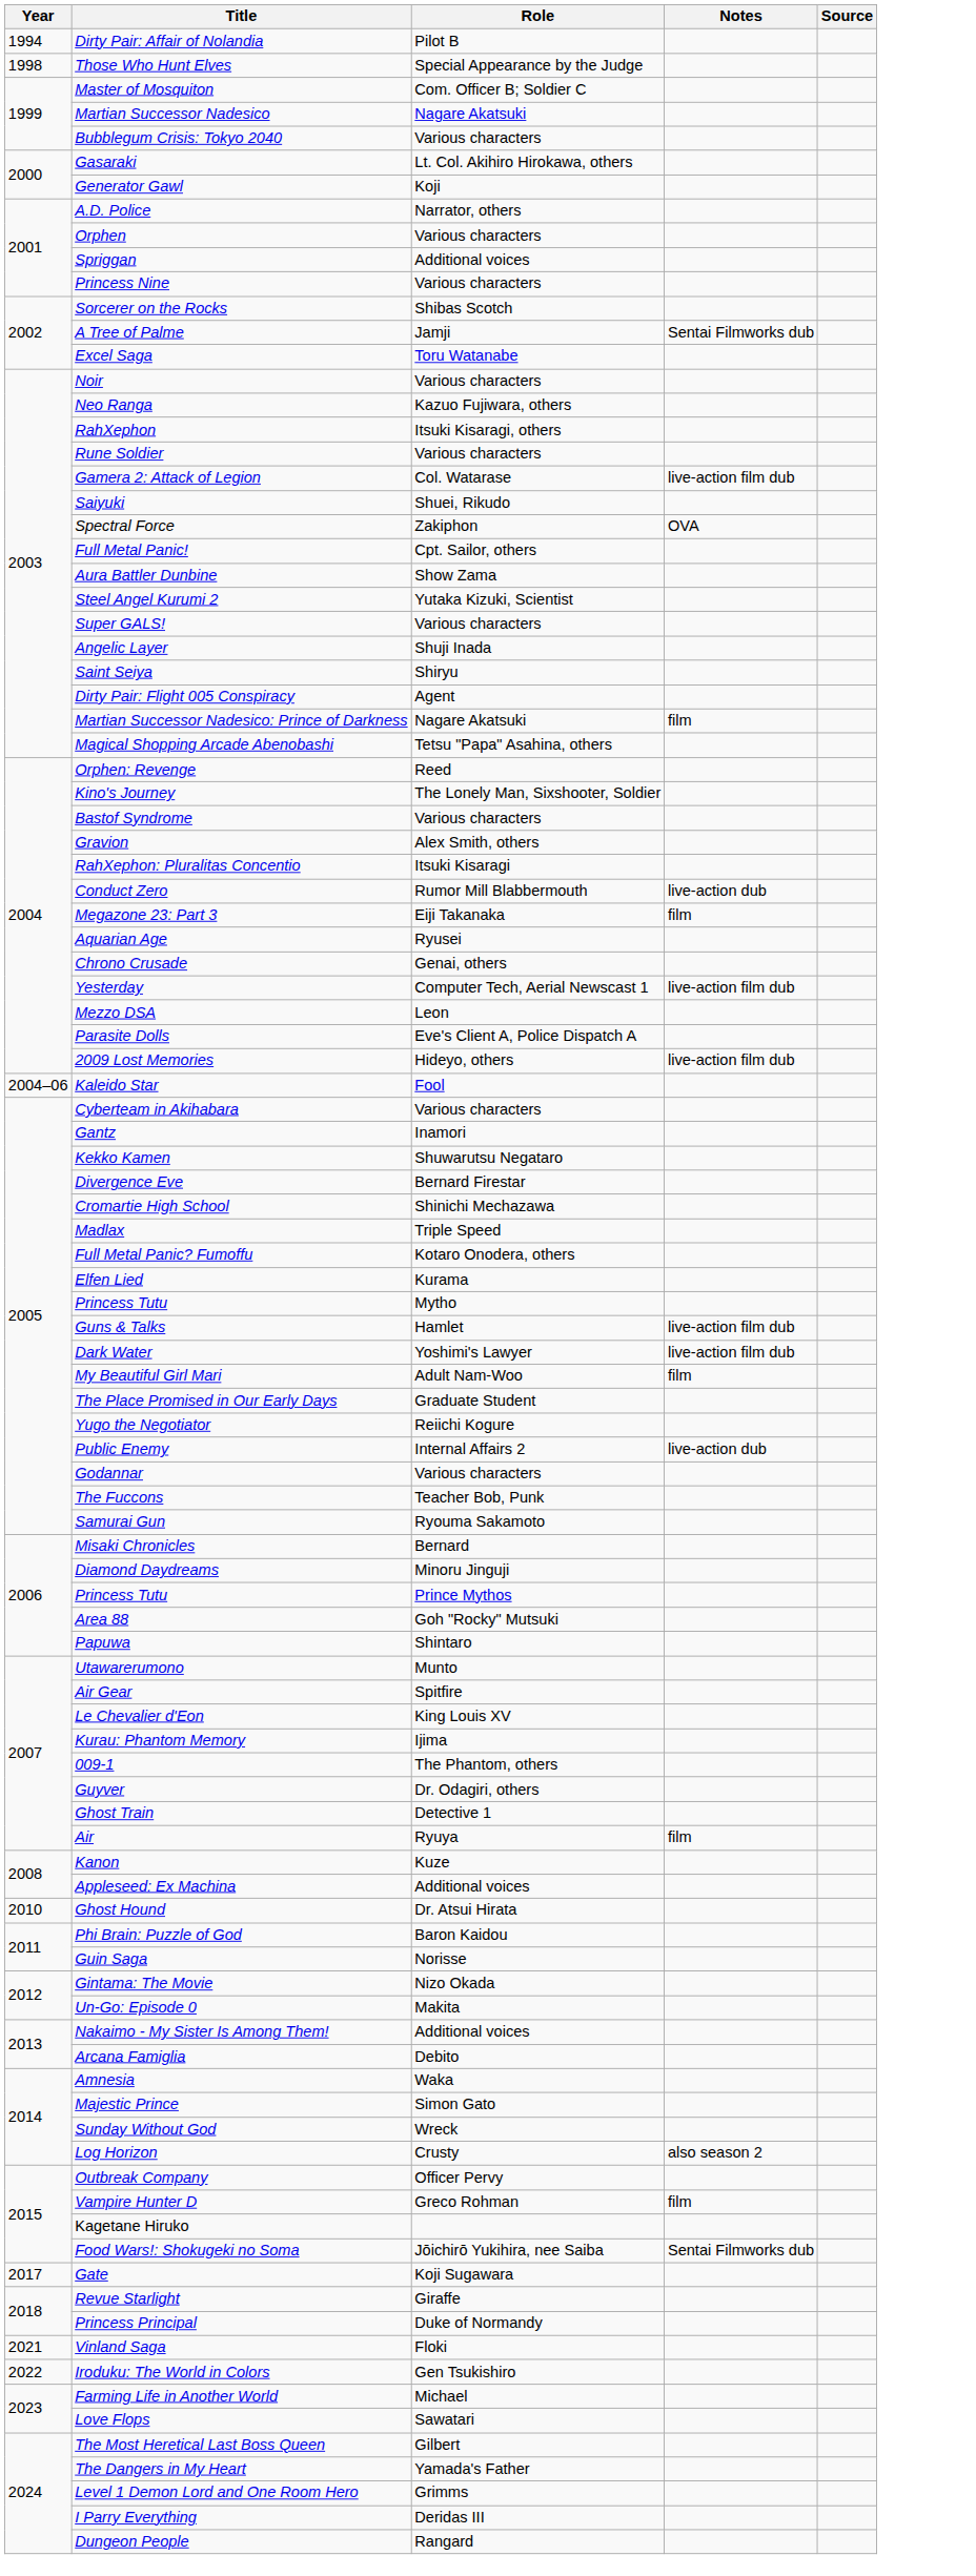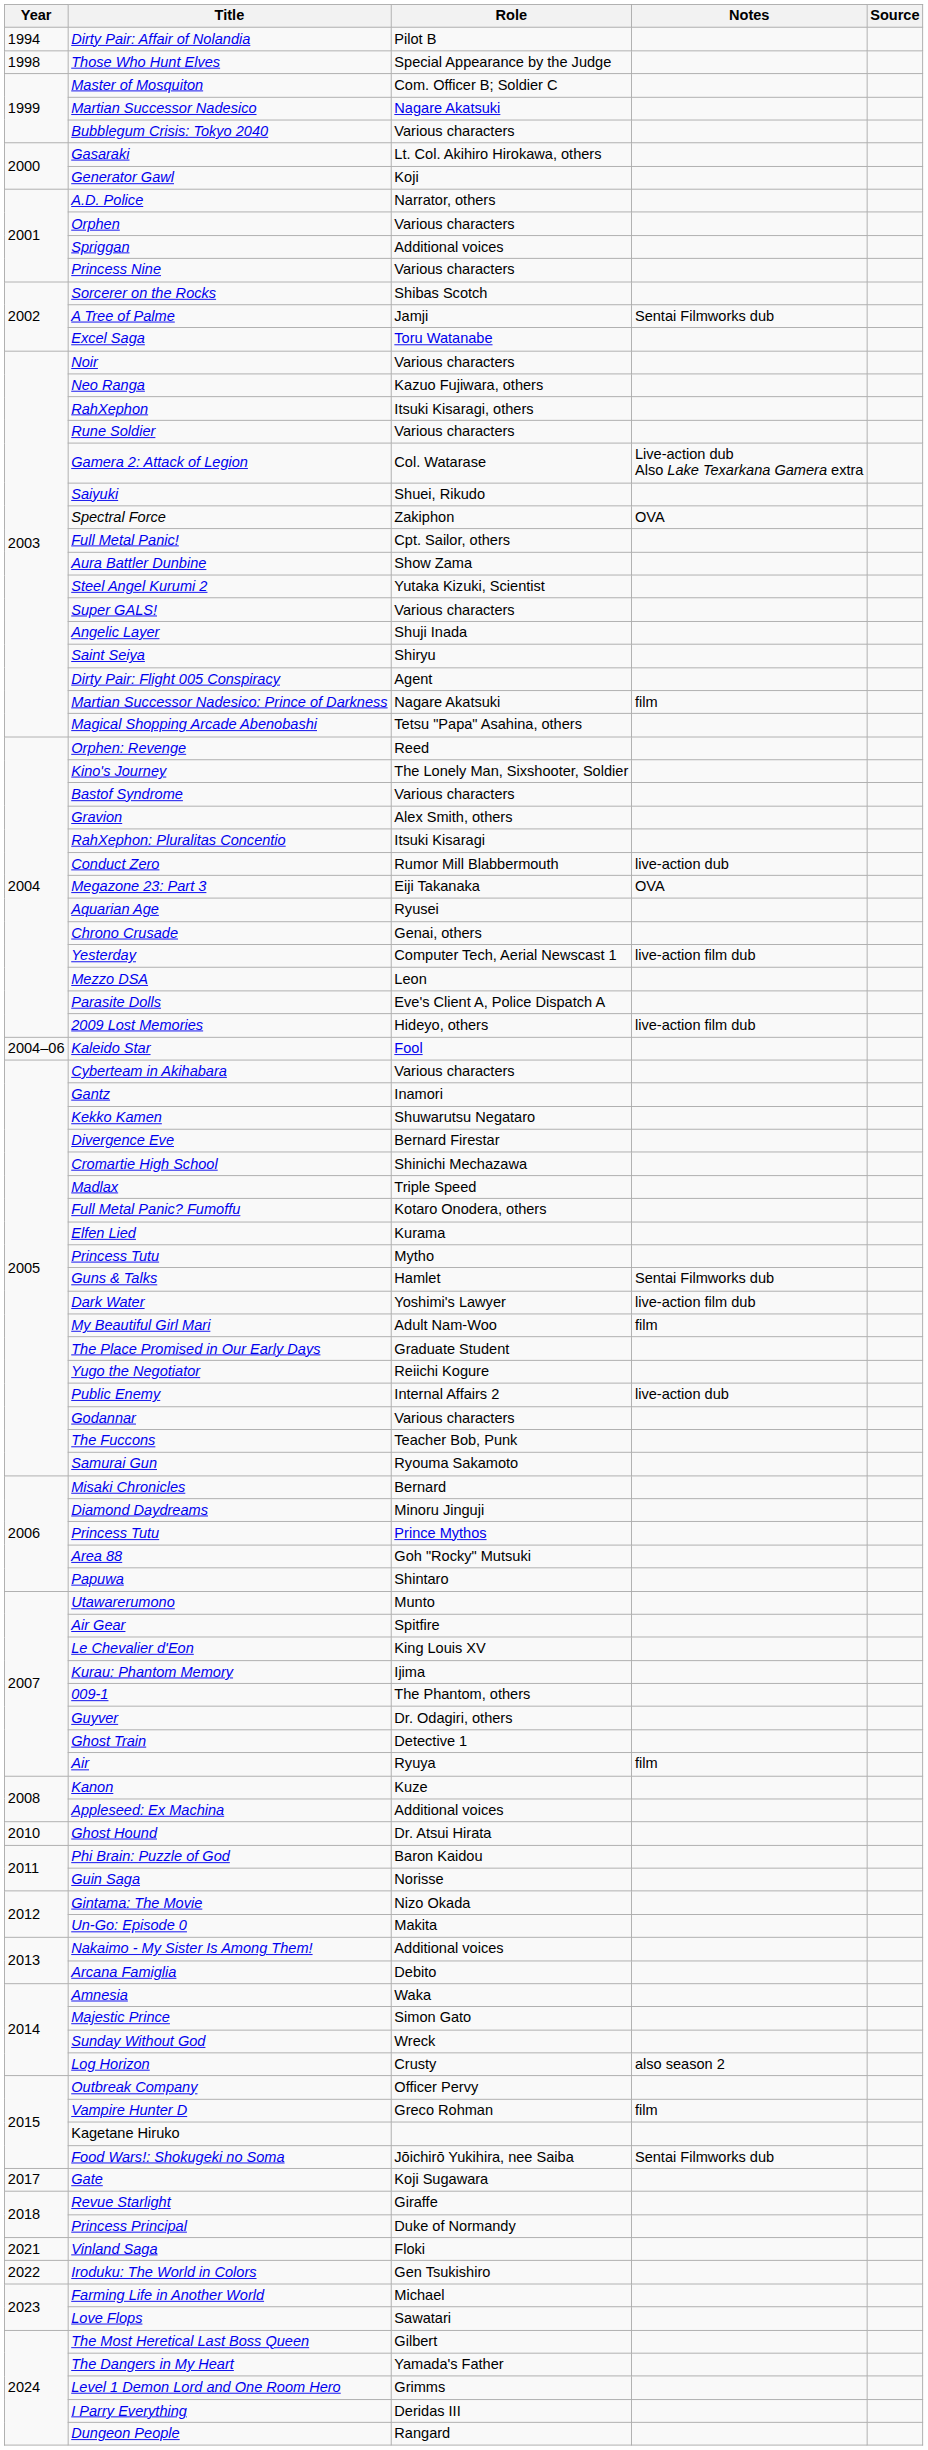 <table class="wikitable sortable plainrowheaders">
 <tr>
 <th>Year</th>
 <th>Title</th>
 <th>Role</th>
 <th>Notes</th>
 <th>Source</th>
 </tr>
 <tr>
 <td>1994</td>
 <td><em><a href='#'>Dirty Pair: Affair of Nolandia</a></em></td>
 <td>Pilot B</td>
 <td></td>
 <td></td>
 </tr>
 <tr>
 <td>1998</td>
 <td><em><a href='#'>Those Who Hunt Elves</a></em></td>
 <td>Special Appearance by the Judge</td>
 <td></td>
 <td></td>
 </tr>
 <tr>
 <td rowspan="3">1999</td>
 <td><em><a href='#'>Master of Mosquiton</a></em></td>
 <td>Com. Officer B; Soldier C</td>
 <td></td>
 <td></td>
 </tr>
 <tr>
 <td><em><a href='#'>Martian Successor Nadesico</a></em></td>
 <td><a href='#'>Nagare Akatsuki</a></td>
 <td></td>
 <td></td>
 </tr>
 <tr>
 <td><em><a href='#'>Bubblegum Crisis: Tokyo 2040</a></em></td>
 <td>Various characters</td>
 <td></td>
 <td></td>
 </tr>
 <tr>
 <td rowspan="2">2000</td>
 <td><em><a href='#'>Gasaraki</a></em></td>
 <td>Lt. Col. Akihiro Hirokawa, others</td>
 <td></td>
 <td></td>
 </tr>
 <tr>
 <td><em><a href='#'>Generator Gawl</a></em></td>
 <td>Koji</td>
 <td></td>
 <td></td>
 </tr>
 <tr>
 <td rowspan="4">2001</td>
 <td><em><a href='#'>A.D. Police</a></em></td>
 <td>Narrator, others</td>
 <td></td>
 <td></td>
 </tr>
 <tr>
 <td><em><a href='#'>Orphen</a></em></td>
 <td>Various characters</td>
 <td></td>
 <td></td>
 </tr>
 <tr>
 <td><em><a href='#'>Spriggan</a></em></td>
 <td>Additional voices</td>
 <td></td>
 <td></td>
 </tr>
 <tr>
 <td><em><a href='#'>Princess Nine</a></em></td>
 <td>Various characters</td>
 <td></td>
 <td></td>
 </tr>
 <tr>
 <td rowspan="3">2002</td>
 <td><em><a href='#'>Sorcerer on the Rocks</a></em></td>
 <td>Shibas Scotch</td>
 <td></td>
 <td></td>
 </tr>
 <tr>
 <td><em><a href='#'>A Tree of Palme</a></em></td>
 <td>Jamji</td>
 <td>Sentai Filmworks dub</td>
 <td></td>
 </tr>
 <tr>
 <td><em><a href='#'>Excel Saga</a></em></td>
 <td><a href='#'>Toru Watanabe</a></td>
 <td></td>
 <td></td>
 </tr>
 <tr>
 <td rowspan="16">2003</td>
 <td><em><a href='#'>Noir</a></em></td>
 <td>Various characters</td>
 <td></td>
 <td></td>
 </tr>
 <tr>
 <td><em><a href='#'>Neo Ranga</a></em></td>
 <td>Kazuo Fujiwara, others</td>
 <td></td>
 <td></td>
 </tr>
 <tr>
 <td><em><a href='#'>RahXephon</a></em></td>
 <td>Itsuki Kisaragi, others</td>
 <td></td>
 <td></td>
 </tr>
 <tr>
 <td><em><a href='#'>Rune Soldier</a></em></td>
 <td>Various characters</td>
 <td></td>
 <td></td>
 </tr>
 <tr>
 <td><em><a href='#'>Gamera 2: Attack of Legion</a></em></td>
 <td>Col. Watarase</td>
-<td>live-action film dub</td>
+<td>Live-action dub<br>Also <em>Lake Texarkana Gamera</em> extra</td>
 <td></td>
 </tr>
 <tr>
 <td><em><a href='#'>Saiyuki</a></em></td>
 <td>Shuei, Rikudo</td>
 <td></td>
 <td></td>
 </tr>
 <tr>
 <td><em>Spectral Force</em></td>
 <td>Zakiphon</td>
 <td>OVA</td>
 <td></td>
 </tr>
 <tr>
 <td><em><a href='#'>Full Metal Panic!</a></em></td>
 <td>Cpt. Sailor, others</td>
 <td></td>
 <td></td>
 </tr>
 <tr>
 <td><em><a href='#'>Aura Battler Dunbine</a></em></td>
 <td>Show Zama</td>
 <td></td>
 <td></td>
 </tr>
 <tr>
 <td><em><a href='#'>Steel Angel Kurumi 2</a></em></td>
 <td>Yutaka Kizuki, Scientist</td>
 <td></td>
 <td></td>
 </tr>
 <tr>
 <td><em><a href='#'>Super GALS!</a></em></td>
 <td>Various characters</td>
 <td></td>
 <td></td>
 </tr>
 <tr>
 <td><em><a href='#'>Angelic Layer</a></em></td>
 <td>Shuji Inada</td>
 <td></td>
 <td></td>
 </tr>
 <tr>
 <td><em><a href='#'>Saint Seiya</a></em></td>
 <td>Shiryu</td>
 <td></td>
 <td></td>
 </tr>
 <tr>
 <td><em><a href='#'>Dirty Pair: Flight 005 Conspiracy</a></em></td>
 <td>Agent</td>
 <td></td>
 <td></td>
 </tr>
 <tr>
 <td><em><a href='#'>Martian Successor Nadesico: Prince of Darkness</a></em></td>
 <td>Nagare Akatsuki</td>
 <td>film</td>
 <td></td>
 </tr>
 <tr>
 <td><em><a href='#'>Magical Shopping Arcade Abenobashi</a></em></td>
 <td>Tetsu "Papa" Asahina, others</td>
 <td></td>
 <td></td>
 </tr>
 <tr>
 <td rowspan="13">2004</td>
 <td><em><a href='#'>Orphen: Revenge</a></em></td>
 <td>Reed</td>
 <td></td>
 <td></td>
 </tr>
 <tr>
 <td><em><a href='#'>Kino's Journey</a></em></td>
 <td>The Lonely Man, Sixshooter, Soldier</td>
 <td></td>
 <td></td>
 </tr>
 <tr>
 <td><em><a href='#'>Bastof Syndrome</a></em></td>
 <td>Various characters</td>
 <td></td>
 <td></td>
 </tr>
 <tr>
 <td><em><a href='#'>Gravion</a></em></td>
 <td>Alex Smith, others</td>
 <td></td>
 <td></td>
 </tr>
 <tr>
 <td><em><a href='#'>RahXephon: Pluralitas Concentio</a></em></td>
 <td>Itsuki Kisaragi</td>
 <td></td>
 <td></td>
 </tr>
 <tr>
 <td><em><a href='#'>Conduct Zero</a></em></td>
 <td>Rumor Mill Blabbermouth</td>
 <td>live-action dub</td>
 <td></td>
 </tr>
 <tr>
 <td><em><a href='#'>Megazone 23: Part 3</a></em></td>
 <td>Eiji Takanaka</td>
-<td>film</td>
+<td>OVA</td>
 <td></td>
 </tr>
 <tr>
 <td><em><a href='#'>Aquarian Age</a></em></td>
 <td>Ryusei</td>
 <td></td>
 <td></td>
 </tr>
 <tr>
 <td><em><a href='#'>Chrono Crusade</a></em></td>
 <td>Genai, others</td>
 <td></td>
 <td></td>
 </tr>
 <tr>
 <td><em><a href='#'>Yesterday</a></em></td>
 <td>Computer Tech, Aerial Newscast 1</td>
 <td>live-action film dub</td>
 <td></td>
 </tr>
 <tr>
 <td><em><a href='#'>Mezzo DSA</a></em></td>
 <td>Leon</td>
 <td></td>
 <td></td>
 </tr>
 <tr>
 <td><em><a href='#'>Parasite Dolls</a></em></td>
 <td>Eve's Client A, Police Dispatch A</td>
 <td></td>
 <td></td>
 </tr>
 <tr>
 <td><em><a href='#'>2009 Lost Memories</a></em></td>
 <td>Hideyo, others</td>
 <td>live-action film dub</td>
 <td></td>
 </tr>
 <tr>
 <td>2004–06</td>
 <td><em><a href='#'>Kaleido Star</a></em></td>
 <td><a href='#'>Fool</a></td>
 <td></td>
 <td></td>
 </tr>
 <tr>
 <td rowspan="18">2005</td>
 <td><em><a href='#'>Cyberteam in Akihabara</a></em></td>
 <td>Various characters</td>
 <td></td>
 <td></td>
 </tr>
 <tr>
 <td><em><a href='#'>Gantz</a></em></td>
 <td>Inamori</td>
 <td></td>
 <td></td>
 </tr>
 <tr>
 <td><em><a href='#'>Kekko Kamen</a></em></td>
 <td>Shuwarutsu Negataro</td>
 <td></td>
 <td></td>
 </tr>
 <tr>
 <td><em><a href='#'>Divergence Eve</a></em></td>
 <td>Bernard Firestar</td>
 <td></td>
 <td></td>
 </tr>
 <tr>
 <td><em><a href='#'>Cromartie High School</a></em></td>
 <td>Shinichi Mechazawa</td>
 <td></td>
 <td></td>
 </tr>
 <tr>
 <td><em><a href='#'>Madlax</a></em></td>
 <td>Triple Speed</td>
 <td></td>
 <td></td>
 </tr>
 <tr>
 <td><em><a href='#'>Full Metal Panic? Fumoffu</a></em></td>
 <td>Kotaro Onodera, others</td>
 <td></td>
 <td></td>
 </tr>
 <tr>
 <td><em><a href='#'>Elfen Lied</a></em></td>
 <td>Kurama</td>
 <td></td>
 <td></td>
 </tr>
 <tr>
 <td><em><a href='#'>Princess Tutu</a></em></td>
 <td>Mytho</td>
 <td></td>
 <td></td>
 </tr>
 <tr>
 <td><em><a href='#'>Guns & Talks</a></em></td>
 <td>Hamlet</td>
-<td>live-action film dub</td>
+<td>Sentai Filmworks dub</td>
 <td></td>
 </tr>
 <tr>
 <td><em><a href='#'>Dark Water</a></em></td>
 <td>Yoshimi's Lawyer</td>
 <td>live-action film dub</td>
 <td></td>
 </tr>
 <tr>
 <td><em><a href='#'>My Beautiful Girl Mari</a></em></td>
 <td>Adult Nam-Woo</td>
 <td>film</td>
 <td></td>
 </tr>
 <tr>
 <td><em><a href='#'>The Place Promised in Our Early Days</a></em></td>
 <td>Graduate Student</td>
 <td></td>
 <td></td>
 </tr>
 <tr>
 <td><em><a href='#'>Yugo the Negotiator</a></em></td>
 <td>Reiichi Kogure</td>
 <td></td>
 <td></td>
 </tr>
 <tr>
 <td><em><a href='#'>Public Enemy</a></em></td>
 <td>Internal Affairs 2</td>
 <td>live-action dub</td>
 <td></td>
 </tr>
 <tr>
 <td><em><a href='#'>Godannar</a></em></td>
 <td>Various characters</td>
 <td></td>
 <td></td>
 </tr>
 <tr>
 <td><em><a href='#'>The Fuccons</a></em></td>
 <td>Teacher Bob, Punk</td>
 <td></td>
 <td></td>
 </tr>
 <tr>
 <td><em><a href='#'>Samurai Gun</a></em></td>
 <td>Ryouma Sakamoto</td>
 <td></td>
 <td></td>
 </tr>
 <tr>
 <td rowspan="5">2006</td>
 <td><em><a href='#'>Misaki Chronicles</a></em></td>
 <td>Bernard</td>
 <td></td>
 <td></td>
 </tr>
 <tr>
 <td><em><a href='#'>Diamond Daydreams</a></em></td>
 <td>Minoru Jinguji</td>
 <td></td>
 <td></td>
 </tr>
 <tr>
 <td><em><a href='#'>Princess Tutu</a></em></td>
 <td><a href='#'>Prince Mythos</a></td>
 <td></td>
 <td></td>
 </tr>
 <tr>
 <td><em><a href='#'>Area 88</a></em></td>
 <td>Goh "Rocky" Mutsuki</td>
 <td></td>
 <td></td>
 </tr>
 <tr>
 <td><em><a href='#'>Papuwa</a></em></td>
 <td>Shintaro</td>
 <td></td>
 <td></td>
 </tr>
 <tr>
 <td rowspan="8">2007</td>
 <td><em><a href='#'>Utawarerumono</a></em></td>
 <td>Munto</td>
 <td></td>
 <td></td>
 </tr>
 <tr>
 <td><em><a href='#'>Air Gear</a></em></td>
 <td>Spitfire</td>
 <td></td>
 <td></td>
 </tr>
 <tr>
 <td><em><a href='#'>Le Chevalier d'Eon</a></em></td>
 <td>King Louis XV</td>
 <td></td>
 <td></td>
 </tr>
 <tr>
 <td><em><a href='#'>Kurau: Phantom Memory</a></em></td>
 <td>Ijima</td>
 <td></td>
 <td></td>
 </tr>
 <tr>
 <td><em><a href='#'>009-1</a></em></td>
 <td>The Phantom, others</td>
 <td></td>
 <td></td>
 </tr>
 <tr>
 <td><em><a href='#'>Guyver</a></em></td>
 <td>Dr. Odagiri, others</td>
 <td></td>
 <td></td>
 </tr>
 <tr>
 <td><em><a href='#'>Ghost Train</a></em></td>
 <td>Detective 1</td>
 <td></td>
 <td></td>
 </tr>
 <tr>
 <td><em><a href='#'>Air</a></em></td>
 <td>Ryuya</td>
 <td>film</td>
 <td></td>
 </tr>
 <tr>
 <td rowspan="2">2008</td>
 <td><em><a href='#'>Kanon</a></em></td>
 <td>Kuze</td>
 <td></td>
 <td></td>
 </tr>
 <tr>
 <td><em><a href='#'>Appleseed: Ex Machina</a></em></td>
 <td>Additional voices</td>
 <td></td>
 <td></td>
 </tr>
 <tr>
 <td>2010</td>
 <td><em><a href='#'>Ghost Hound</a></em></td>
 <td>Dr. Atsui Hirata</td>
 <td></td>
 <td></td>
 </tr>
 <tr>
 <td rowspan="2">2011</td>
 <td><em><a href='#'>Phi Brain: Puzzle of God</a></em></td>
 <td>Baron Kaidou</td>
 <td></td>
 <td></td>
 </tr>
 <tr>
 <td><em><a href='#'>Guin Saga</a></em></td>
 <td>Norisse</td>
 <td></td>
 <td></td>
 </tr>
 <tr>
 <td rowspan="2">2012</td>
 <td><em><a href='#'>Gintama: The Movie</a></em></td>
 <td>Nizo Okada</td>
 <td></td>
 <td></td>
 </tr>
 <tr>
 <td><em><a href='#'>Un-Go: Episode 0</a></em></td>
 <td>Makita</td>
 <td></td>
 <td></td>
 </tr>
 <tr>
 <td rowspan="2">2013</td>
 <td><em><a href='#'>Nakaimo - My Sister Is Among Them!</a></em></td>
 <td>Additional voices</td>
 <td></td>
 <td></td>
 </tr>
 <tr>
 <td><em><a href='#'>Arcana Famiglia</a></em></td>
 <td>Debito</td>
 <td></td>
 <td></td>
 </tr>
 <tr>
 <td rowspan="4">2014</td>
 <td><em><a href='#'>Amnesia</a></em></td>
 <td>Waka</td>
 <td></td>
 <td></td>
 </tr>
 <tr>
 <td><em><a href='#'>Majestic Prince</a></em></td>
 <td>Simon Gato</td>
 <td></td>
 <td></td>
 </tr>
 <tr>
 <td><em><a href='#'>Sunday Without God</a></em></td>
 <td>Wreck</td>
 <td></td>
 <td></td>
 </tr>
 <tr>
 <td><em><a href='#'>Log Horizon</a></em></td>
 <td>Crusty</td>
 <td>also season 2</td>
 <td></td>
 </tr>
 <tr>
 <td rowspan="4">2015</td>
 <td><em><a href='#'>Outbreak Company</a></em></td>
 <td>Officer Pervy</td>
 <td></td>
 <td></td>
 </tr>
 <tr>
 <td><em><a href='#'>Vampire Hunter D</a></em></td>
 <td>Greco Rohman</td>
 <td>film</td>
 <td></td>
 </tr>
 <tr>
 <td>Kagetane Hiruko</td>
 <td></td>
 <td></td>
 <td></td>
 </tr>
 <tr>
 <td><em><a href='#'>Food Wars!: Shokugeki no Soma</a></em></td>
 <td>Jōichirō Yukihira, nee Saiba</td>
 <td>Sentai Filmworks dub</td>
 <td></td>
 </tr>
 <tr>
 <td>2017</td>
 <td><em><a href='#'>Gate</a></em></td>
 <td>Koji Sugawara</td>
 <td></td>
 <td></td>
 </tr>
 <tr>
 <td rowspan="2">2018</td>
 <td><em><a href='#'>Revue Starlight</a></em></td>
 <td>Giraffe</td>
 <td></td>
 <td></td>
 </tr>
 <tr>
 <td><em><a href='#'>Princess Principal</a></em></td>
 <td>Duke of Normandy</td>
 <td></td>
 <td></td>
 </tr>
 <tr>
 <td>2021</td>
 <td><em><a href='#'>Vinland Saga</a></em></td>
 <td>Floki</td>
 <td></td>
 <td></td>
 </tr>
 <tr>
 <td>2022</td>
 <td><em><a href='#'>Iroduku: The World in Colors</a></em></td>
 <td>Gen Tsukishiro</td>
 <td></td>
 <td></td>
 </tr>
 <tr>
 <td rowspan="2">2023</td>
 <td><em><a href='#'>Farming Life in Another World</a></em></td>
 <td>Michael</td>
 <td></td>
 <td></td>
 </tr>
 <tr>
 <td><em><a href='#'>Love Flops</a></em></td>
 <td>Sawatari</td>
 <td></td>
 <td></td>
 </tr>
 <tr>
 <td rowspan="5">2024</td>
 <td><em><a href='#'>The Most Heretical Last Boss Queen</a></em></td>
 <td>Gilbert</td>
 <td></td>
 <td></td>
 </tr>
 <tr>
 <td><em><a href='#'>The Dangers in My Heart</a></em></td>
 <td>Yamada's Father</td>
 <td></td>
 <td></td>
 </tr>
 <tr>
 <td><em><a href='#'>Level 1 Demon Lord and One Room Hero</a></em></td>
 <td>Grimms</td>
 <td></td>
 <td></td>
 </tr>
 <tr>
 <td><em><a href='#'>I Parry Everything</a></em></td>
 <td>Deridas III</td>
 <td></td>
 <td></td>
 </tr>
 <tr>
 <td><em><a href='#'>Dungeon People</a></em></td>
 <td>Rangard</td>
 <td></td>
 <td></td>
 </tr>
 </table>
